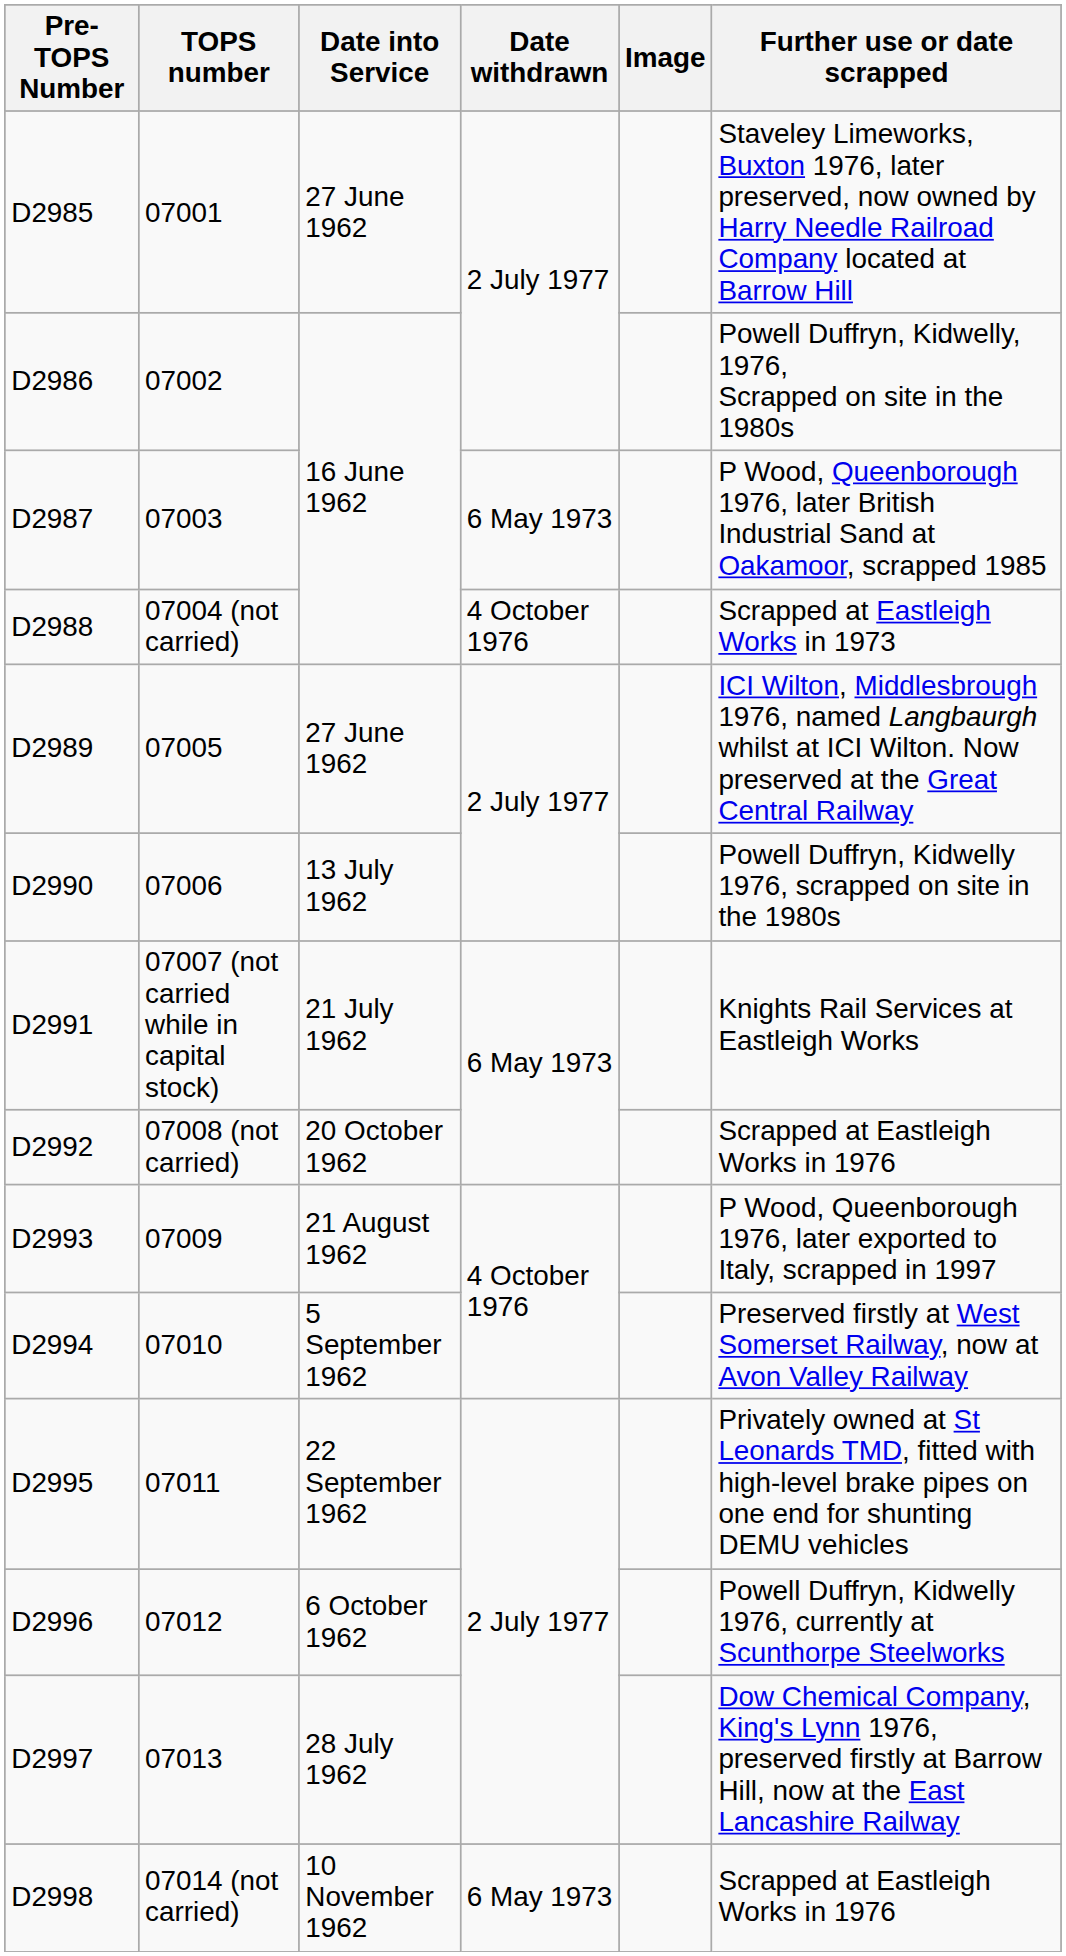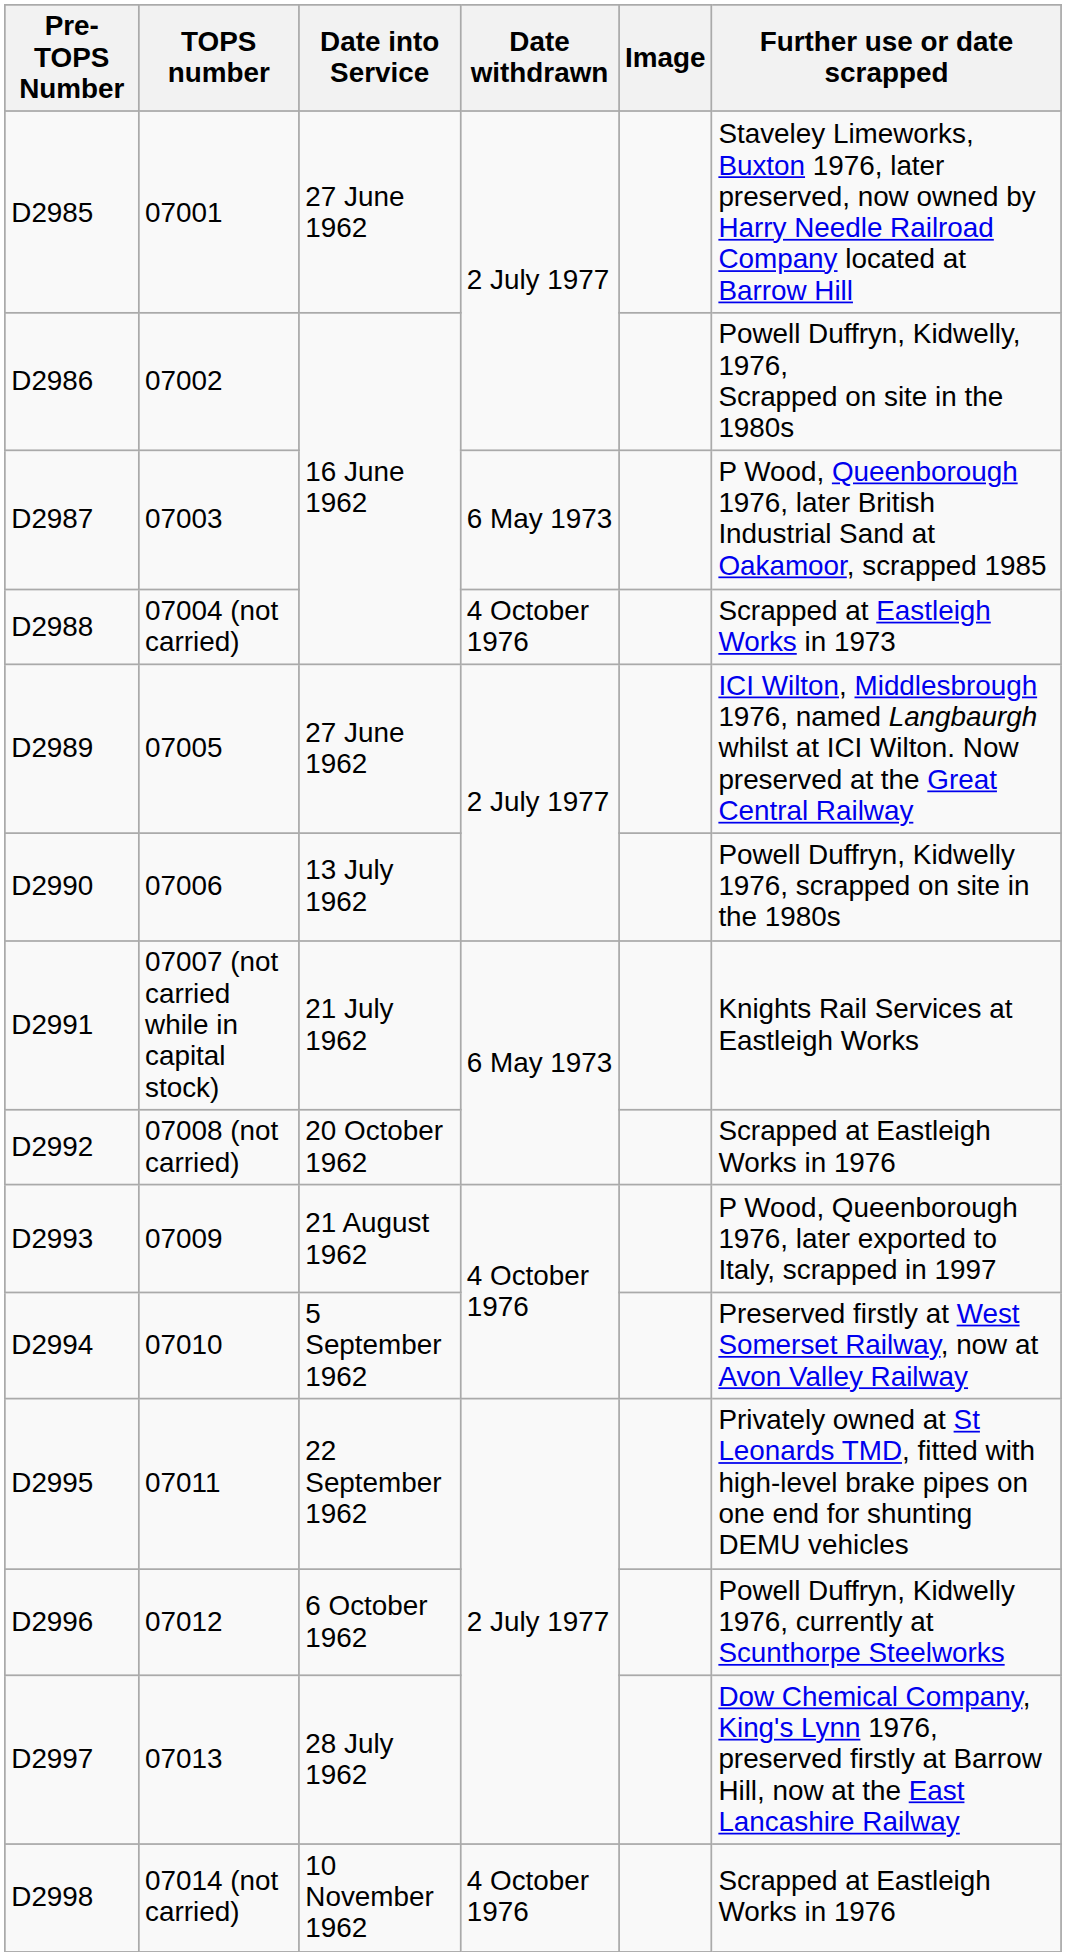 <table class="wikitable sortable">
 <tr>
 <th>Pre-TOPS Number</th>
 <th>TOPS number</th>
 <th>Date into Service</th>
 <th>Date withdrawn</th>
 <th>Image</th>
 <th>Further use or date scrapped</th>
 </tr>
 <tr>
 <td>D2985</td>
 <td>07001</td>
 <td>27 June 1962</td>
 <td rowspan=2>2 July 1977</td>
 <td></td>
 <td>Staveley Limeworks, <a href='#'>Buxton</a> 1976, later preserved, now owned by <a href='#'>Harry Needle Railroad Company</a> located at <a href='#'>Barrow Hill</a></td>
 </tr>
 <tr>
 <td>D2986</td>
 <td>07002</td>
 <td rowspan=3>16 June 1962</td>
 <td></td>
 <td>Powell Duffryn, Kidwelly, 1976,<br>Scrapped on site in the 1980s</td>
 </tr>
 <tr>
 <td>D2987</td>
 <td>07003</td>
 <td>6 May 1973</td>
 <td></td>
 <td>P Wood, <a href='#'>Queenborough</a> 1976, later British Industrial Sand at <a href='#'>Oakamoor</a>, scrapped 1985</td>
 </tr>
 <tr>
 <td>D2988</td>
 <td>07004 (not carried)</td>
 <td>4 October 1976</td>
 <td></td>
 <td>Scrapped at <a href='#'>Eastleigh Works</a> in 1973</td>
 </tr>
 <tr>
 <td>D2989</td>
 <td>07005</td>
 <td>27 June 1962</td>
 <td rowspan=2>2 July 1977</td>
 <td></td>
 <td><a href='#'>ICI Wilton</a>, <a href='#'>Middlesbrough</a> 1976, named <em>Langbaurgh</em> whilst at ICI Wilton. Now preserved at the <a href='#'>Great Central Railway</a></td>
 </tr>
 <tr>
 <td>D2990</td>
 <td>07006</td>
 <td>13 July 1962</td>
 <td></td>
 <td>Powell Duffryn, Kidwelly 1976, scrapped on site in the 1980s</td>
 </tr>
 <tr>
 <td>D2991</td>
 <td>07007 (not carried while in capital stock)</td>
 <td>21 July 1962</td>
 <td rowspan=2>6 May 1973</td>
 <td></td>
 <td>Knights Rail Services at Eastleigh Works</td>
 </tr>
 <tr>
 <td>D2992</td>
 <td>07008 (not carried)</td>
 <td>20 October 1962</td>
 <td></td>
 <td>Scrapped at Eastleigh Works in 1976</td>
 </tr>
 <tr>
 <td>D2993</td>
 <td>07009</td>
 <td>21 August 1962</td>
 <td rowspan=2>4 October 1976</td>
 <td></td>
 <td>P Wood, Queenborough 1976, later exported to Italy, scrapped in 1997</td>
 </tr>
 <tr>
 <td>D2994</td>
 <td>07010</td>
 <td>5 September 1962</td>
 <td></td>
 <td>Preserved firstly at <a href='#'>West Somerset Railway</a>, now at <a href='#'>Avon Valley Railway</a></td>
 </tr>
 <tr>
 <td>D2995</td>
 <td>07011</td>
 <td>22 September 1962</td>
 <td rowspan=3>2 July 1977</td>
 <td></td>
 <td>Privately owned at <a href='#'>St Leonards TMD</a>, fitted with high-level brake pipes on one end for shunting DEMU vehicles</td>
 </tr>
 <tr>
 <td>D2996</td>
 <td>07012</td>
 <td>6 October 1962</td>
 <td></td>
 <td>Powell Duffryn, Kidwelly 1976, currently at <a href='#'>Scunthorpe Steelworks</a></td>
 </tr>
 <tr>
 <td>D2997</td>
 <td>07013</td>
 <td>28 July 1962</td>
 <td></td>
 <td><a href='#'>Dow Chemical Company</a>, <a href='#'>King's Lynn</a> 1976, preserved firstly at Barrow Hill, now at the <a href='#'>East Lancashire Railway</a></td>
 </tr>
 <tr>
 <td>D2998</td>
 <td>07014 (not carried)</td>
 <td>10 November 1962</td>
-<td>6 May 1973</td>
+<td>4 October 1976</td>
 <td></td>
 <td>Scrapped at Eastleigh Works in 1976</td>
 </tr>
 </table>
